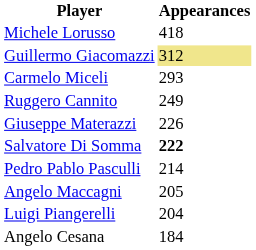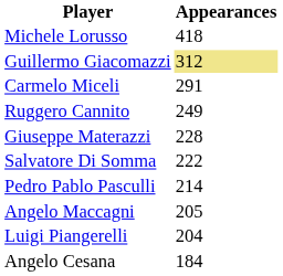 <table>
 <tr>
 <th>Player</th>
 <th>Appearances</th>
 </tr>
 <tr>
 <td><a href='#'>Michele Lorusso</a></td>
 <td>418</td>
 <td></td>
 </tr>
 <tr>
 <td><a href='#'>Guillermo Giacomazzi</a></td>
 <td style="background: khaki;">312</td>
 <td></td>
 </tr>
 <tr>
 <td><a href='#'>Carmelo Miceli</a></td>
-<td>293</td>
+<td>291</td>
 <td></td>
 </tr>
 <tr>
 <td><a href='#'>Ruggero Cannito</a></td>
 <td>249</td>
 <td></td>
 </tr>
 <tr>
 <td><a href='#'>Giuseppe Materazzi</a></td>
-<td>226</td>
+<td>228</td>
 <td></td>
 </tr>
 <tr>
 <td><a href='#'>Salvatore Di Somma</a></td>
-<td><strong>222</strong></td>
+<td>222</td>
 <td></td>
 </tr>
 <tr>
 <td><a href='#'>Pedro Pablo Pasculli</a></td>
 <td>214</td>
 <td></td>
 </tr>
 <tr>
 <td><a href='#'>Angelo Maccagni</a></td>
 <td>205</td>
 <td></td>
 </tr>
 <tr>
 <td><a href='#'>Luigi Piangerelli</a></td>
 <td>204</td>
 <td></td>
 </tr>
 <tr>
 <td>Angelo Cesana</td>
 <td>184</td>
 <td></td>
 </tr>
 <tr>
 </tr>
 </table>
